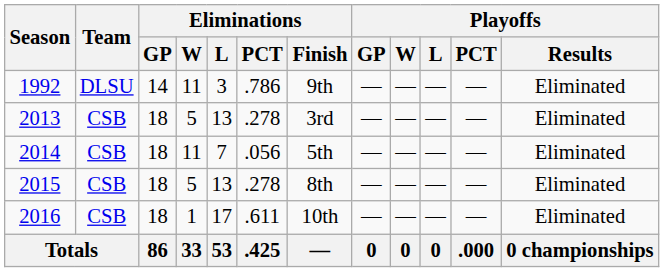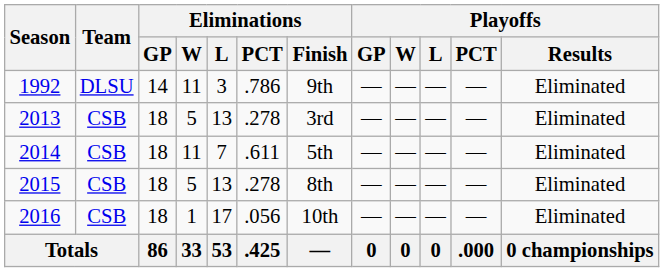 <table class="wikitable" style="text-align:center">
 <tr>
 <th rowspan="2">Season</th>
 <th rowspan="2">Team</th>
 <th colspan="5">Eliminations</th>
 <th colspan="5">Playoffs</th>
 </tr>
 <tr>
 <th>GP</th>
 <th>W</th>
 <th>L</th>
 <th>PCT</th>
 <th>Finish</th>
 <th>GP</th>
 <th>W</th>
 <th>L</th>
 <th>PCT</th>
 <th>Results</th>
 </tr>
 <tr>
 <td><a href='#'>1992</a></td>
 <td><a href='#'>DLSU</a></td>
 <td>14</td>
 <td>11</td>
 <td>3</td>
 <td>.786</td>
 <td>9th</td>
 <td>—</td>
 <td>—</td>
 <td>—</td>
 <td>—</td>
 <td>Eliminated</td>
 </tr>
 <tr>
 <td><a href='#'>2013</a></td>
 <td><a href='#'>CSB</a></td>
 <td>18</td>
 <td>5</td>
 <td>13</td>
 <td>.278</td>
 <td>3rd</td>
 <td>—</td>
 <td>—</td>
 <td>—</td>
 <td>—</td>
 <td>Eliminated</td>
 </tr>
 <tr>
 <td><a href='#'>2014</a></td>
 <td><a href='#'>CSB</a></td>
 <td>18</td>
 <td>11</td>
 <td>7</td>
-<td>.056</td>
+<td>.611</td>
 <td>5th</td>
 <td>—</td>
 <td>—</td>
 <td>—</td>
 <td>—</td>
 <td>Eliminated</td>
 </tr>
 <tr>
 <td><a href='#'>2015</a></td>
 <td><a href='#'>CSB</a></td>
 <td>18</td>
 <td>5</td>
 <td>13</td>
 <td>.278</td>
 <td>8th</td>
 <td>—</td>
 <td>—</td>
 <td>—</td>
 <td>—</td>
 <td>Eliminated</td>
 </tr>
 <tr>
 <td><a href='#'>2016</a></td>
 <td><a href='#'>CSB</a></td>
 <td>18</td>
 <td>1</td>
 <td>17</td>
-<td>.611</td>
+<td>.056</td>
 <td>10th</td>
 <td>—</td>
 <td>—</td>
 <td>—</td>
 <td>—</td>
 <td>Eliminated</td>
 </tr>
 <tr>
 <th colspan="2">Totals</th>
 <th>86</th>
 <th>33</th>
 <th>53</th>
 <th>.425</th>
 <th>—</th>
 <th>0</th>
 <th>0</th>
 <th>0</th>
 <th>.000</th>
 <th>0 championships</th>
 </tr>
 </table>
